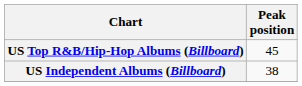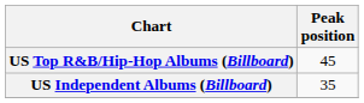 <table class="wikitable plainrowheaders sortable" style="text-align:center;" border="1">
 <tr>
 <th scope="col">Chart</th>
 <th scope="col">Peak<br>position</th>
 </tr>
 <tr>
 <th scope="row">US <a href='#'>Top R&B/Hip-Hop Albums</a> (<em><a href='#'>Billboard</a></em>)</th>
 <td>45</td>
 </tr>
 <tr>
 <th scope="row">US <a href='#'>Independent Albums</a> (<em><a href='#'>Billboard</a></em>)</th>
-<td>38</td>
+<td>35</td>
 </tr>
 <tr>
 </tr>
 </table>
